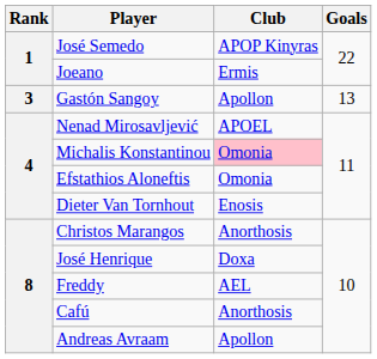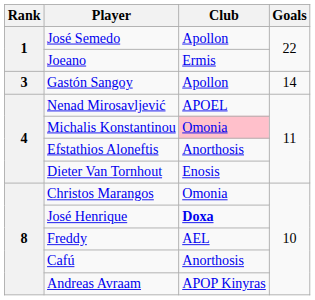 <table class="wikitable" style="text-align:center">
 <tr>
 <th>Rank</th>
 <th>Player</th>
 <th>Club</th>
 <th>Goals</th>
 </tr>
 <tr>
 <th rowspan="2">1</th>
 <td align="left"> <a href='#'>José Semedo</a></td>
-<td align="left"><a href='#'>APOP Kinyras</a></td>
+<td align="left"><a href='#'>Apollon</a></td>
 <td rowspan="2">22</td>
 </tr>
 <tr>
 <td align="left"> <a href='#'>Joeano</a></td>
 <td align="left"><a href='#'>Ermis</a></td>
 </tr>
 <tr>
 <th>3</th>
 <td align="left"> <a href='#'>Gastón Sangoy</a></td>
 <td align="left"><a href='#'>Apollon</a></td>
-<td>13</td>
+<td>14</td>
 </tr>
 <tr>
 <th rowspan="4">4</th>
 <td align="left"> <a href='#'>Nenad Mirosavljević</a></td>
 <td align="left"><a href='#'>APOEL</a></td>
 <td rowspan="4">11</td>
 </tr>
 <tr>
 <td align="left"> <a href='#'>Michalis Konstantinou</a></td>
 <td align="left" style="background: pink;"><a href='#'>Omonia</a></td>
 </tr>
 <tr>
 <td align="left"> <a href='#'>Efstathios Aloneftis</a></td>
-<td align="left"><a href='#'>Omonia</a></td>
+<td align="left"><a href='#'>Anorthosis</a></td>
 </tr>
 <tr>
 <td align="left"> <a href='#'>Dieter Van Tornhout</a></td>
 <td align="left"><a href='#'>Enosis</a></td>
 </tr>
 <tr>
 <th rowspan="5">8</th>
 <td align="left"> <a href='#'>Christos Marangos</a></td>
-<td align="left"><a href='#'>Anorthosis</a></td>
+<td align="left"><a href='#'>Omonia</a></td>
 <td rowspan="5">10</td>
 </tr>
 <tr>
 <td align="left"> <a href='#'>José Henrique</a></td>
-<td align="left"><a href='#'>Doxa</a></td>
+<td align="left"><strong><a href='#'>Doxa</a></strong></td>
 </tr>
 <tr>
 <td align="left"> <a href='#'>Freddy</a></td>
 <td align="left"><a href='#'>AEL</a></td>
 </tr>
 <tr>
 <td align="left"> <a href='#'>Cafú</a></td>
 <td align="left"><a href='#'>Anorthosis</a></td>
 </tr>
 <tr>
 <td align="left"> <a href='#'>Andreas Avraam</a></td>
-<td align="left"><a href='#'>Apollon</a></td>
+<td align="left"><a href='#'>APOP Kinyras</a></td>
 </tr>
 </table>
